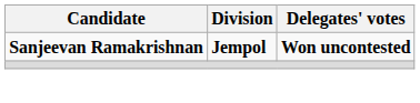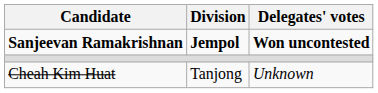 <table class="wikitable">
 <tr>
 <th>Candidate</th>
 <th>Division</th>
 <th>Delegates' votes</th>
 </tr>
 <tr>
 <td><strong>Sanjeevan Ramakrishnan</strong></td>
 <td><strong>Jempol</strong></td>
 <td><strong>Won uncontested</strong></td>
 </tr>
 <tr>
 <td colspan="3" bgcolor="dcdcdc"></td>
 </tr>
+<tr>
+<td><s>Cheah Kim Huat</s></td>
+<td>Tanjong</td>
+<td><em>Unknown</em></td>
+</tr>
 </table>
